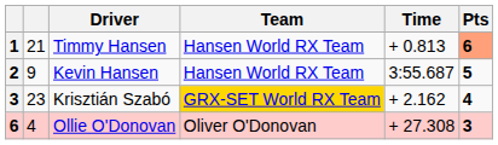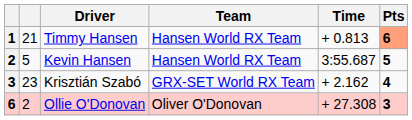 <table class="wikitable" style="font-size:95%">
 <tr>
 <th></th>
 <th></th>
 <th>Driver</th>
 <th>Team</th>
 <th>Time</th>
 <th>Pts</th>
 </tr>
 <tr>
 <th>1</th>
 <td>21</td>
 <td> <a href='#'>Timmy Hansen</a></td>
 <td><a href='#'>Hansen World RX Team</a></td>
 <td>+ 0.813</td>
 <td style="background: lightsalmon;"><strong>6</strong></td>
 </tr>
 <tr>
 <th>2</th>
-<td>9</td>
+<td>5</td>
 <td> <a href='#'>Kevin Hansen</a></td>
 <td><a href='#'>Hansen World RX Team</a></td>
 <td>3:55.687</td>
 <td><strong>5</strong></td>
 </tr>
 <tr>
 <th>3</th>
 <td>23</td>
 <td> Krisztián Szabó</td>
-<td style="background: gold;"><a href='#'>GRX-SET World RX Team</a></td>
+<td><a href='#'>GRX-SET World RX Team</a></td>
 <td>+ 2.162</td>
 <td><strong>4</strong></td>
 </tr>
 <tr>
 <th style="background:#ffcccc;">6</th>
-<td style="background:#ffcccc;">4</td>
+<td style="background:#ffcccc;">2</td>
 <td style="background:#ffcccc;"> <a href='#'>Ollie O'Donovan</a></td>
 <td style="background:#ffcccc;">Oliver O'Donovan</td>
 <td style="background:#ffcccc;">+ 27.308</td>
 <td style="background:#ffcccc;"><strong>3</strong></td>
 </tr>
 </table>
